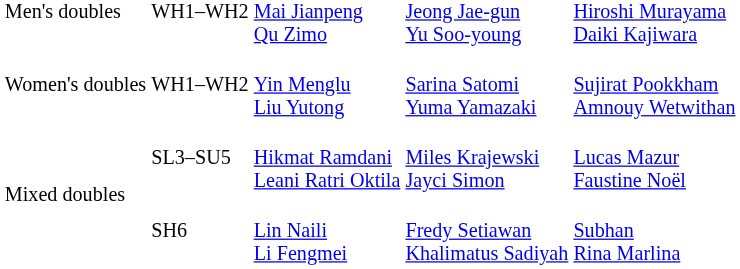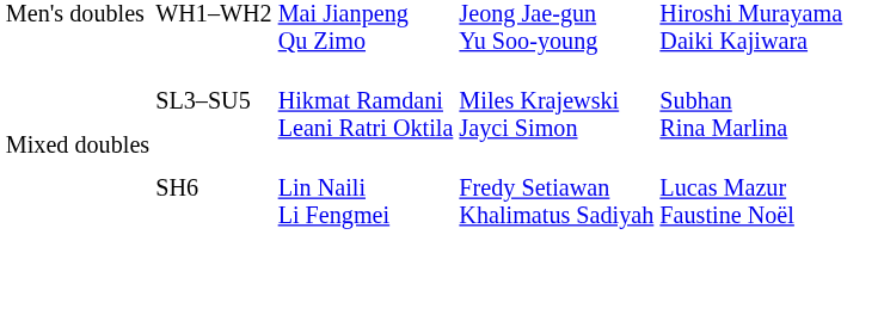 <table>
 <tr>
 <td>Men's doubles</td>
 <td>WH1–WH2<br></td>
 <td><br><a href='#'>Mai Jianpeng</a><br><a href='#'>Qu Zimo</a></td>
 <td><br><a href='#'>Jeong Jae-gun</a><br><a href='#'>Yu Soo-young</a></td>
 <td><br><a href='#'>Hiroshi Murayama</a><br><a href='#'>Daiki Kajiwara</a></td>
 </tr>
 <tr>
-<td>Women's doubles</td>
-<td>WH1–WH2<br></td>
-<td><br><a href='#'>Yin Menglu</a><br><a href='#'>Liu Yutong</a></td>
-<td><br><a href='#'>Sarina Satomi</a><br><a href='#'>Yuma Yamazaki</a></td>
-<td><br><a href='#'>Sujirat Pookkham</a><br><a href='#'>Amnouy Wetwithan</a></td>
-</tr>
-<tr>
 <td rowspan="2">Mixed doubles</td>
 <td>SL3–SU5<br></td>
 <td><br><a href='#'>Hikmat Ramdani</a><br><a href='#'>Leani Ratri Oktila</a></td>
 <td><br><a href='#'>Miles Krajewski</a><br><a href='#'>Jayci Simon</a></td>
-<td><br><a href='#'>Lucas Mazur</a><br><a href='#'>Faustine Noël</a></td>
+<td><br><a href='#'>Subhan</a><br><a href='#'>Rina Marlina</a></td>
 </tr>
 <tr>
 <td>SH6<br></td>
 <td><br><a href='#'>Lin Naili</a><br><a href='#'>Li Fengmei</a></td>
 <td><br><a href='#'>Fredy Setiawan</a><br><a href='#'>Khalimatus Sadiyah</a></td>
-<td><br><a href='#'>Subhan</a><br><a href='#'>Rina Marlina</a></td>
+<td><br><a href='#'>Lucas Mazur</a><br><a href='#'>Faustine Noël</a></td>
 </tr>
 </table>
